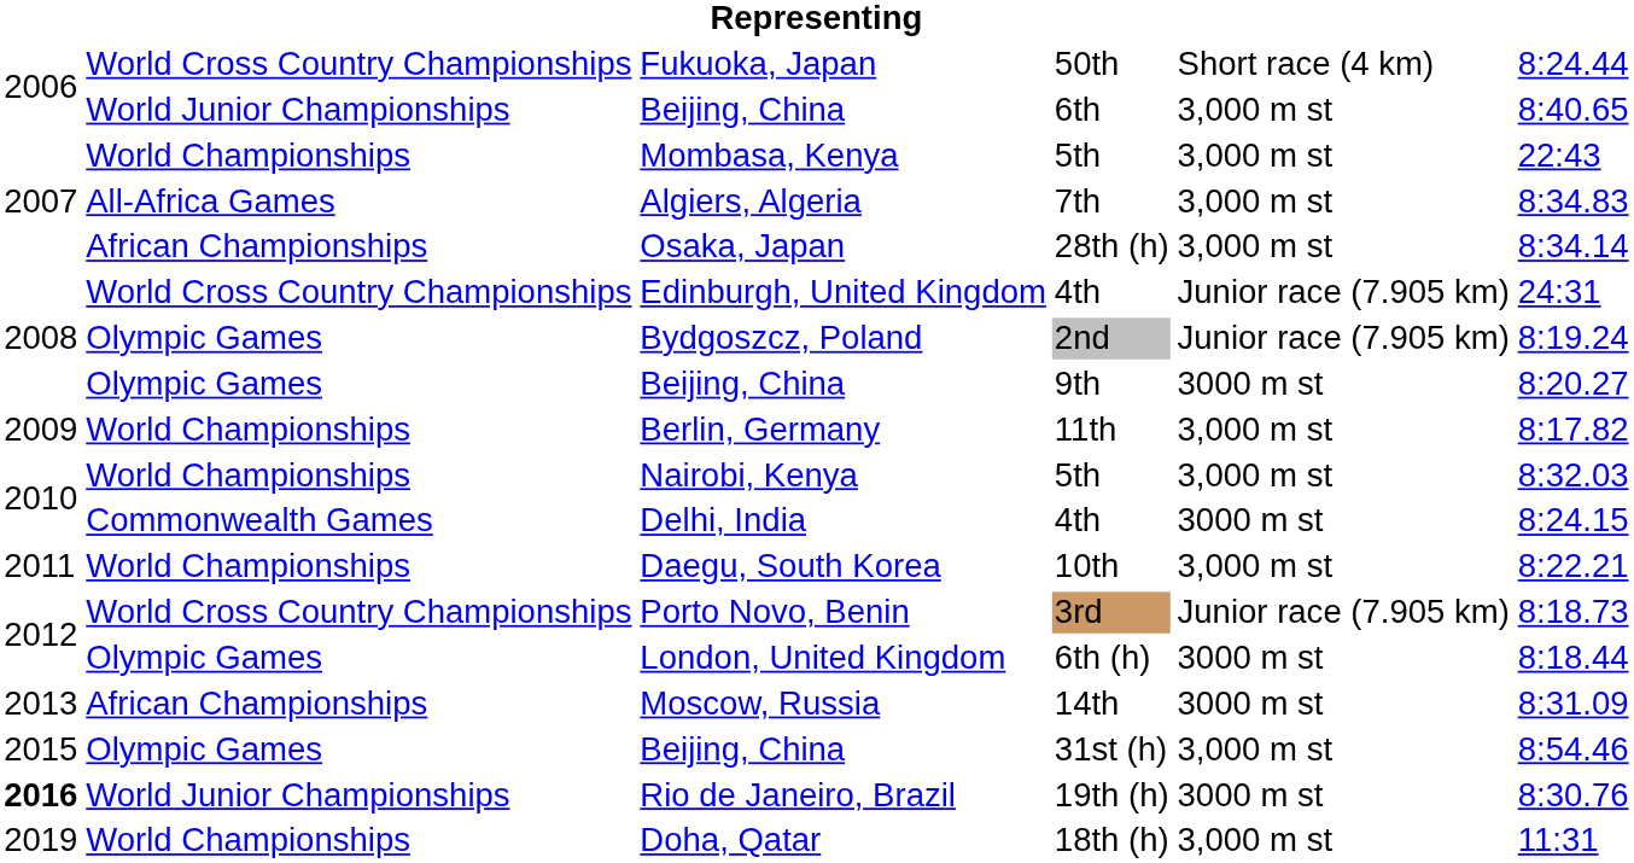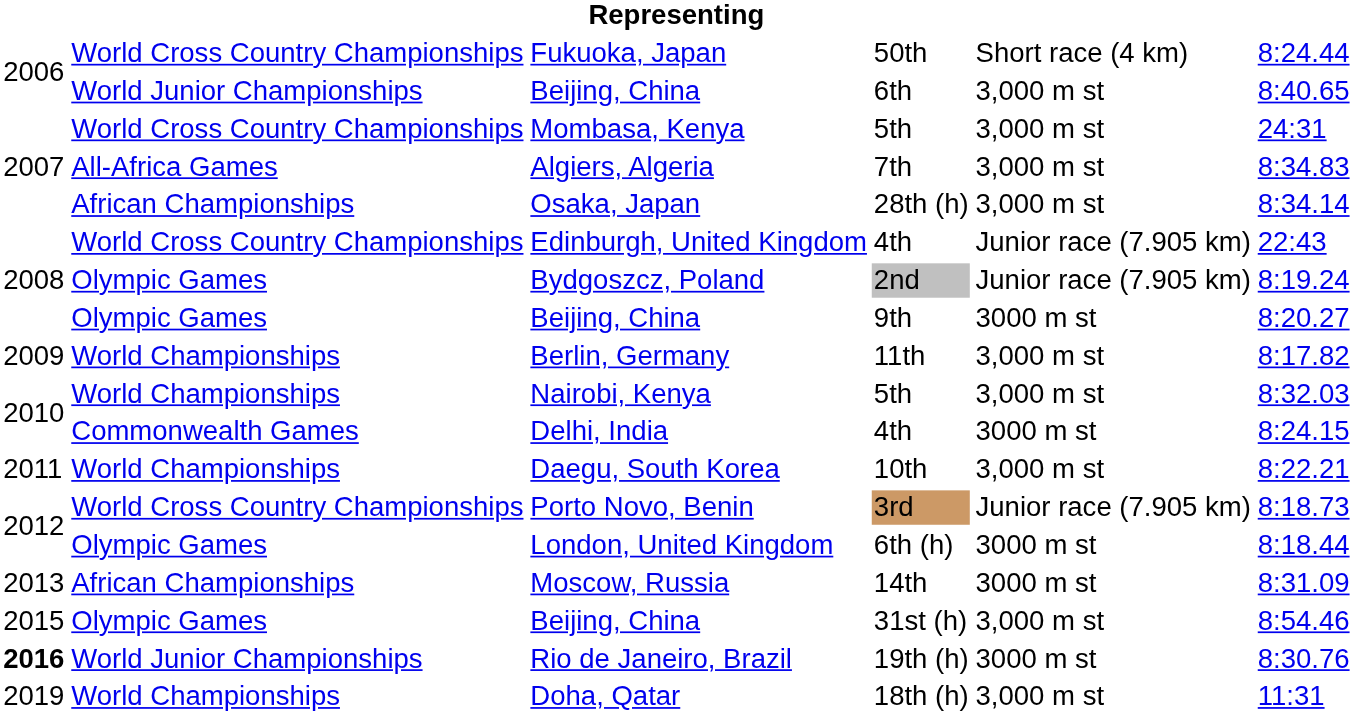 <table>
 <tr>
 <th colspan="6">Representing </th>
 </tr>
 <tr>
 <td rowspan=2>2006</td>
 <td><a href='#'>World Cross Country Championships</a></td>
 <td><a href='#'>Fukuoka, Japan</a></td>
 <td>50th</td>
 <td>Short race (4 km)</td>
 <td><a href='#'>8:24.44</a></td>
 </tr>
 <tr>
 <td><a href='#'>World Junior Championships</a></td>
 <td><a href='#'>Beijing, China</a></td>
 <td>6th</td>
 <td>3,000 m st</td>
 <td><a href='#'>8:40.65</a></td>
 </tr>
 <tr>
 <td rowspan=3>2007</td>
-<td><a href='#'>World Championships</a></td>
+<td><a href='#'>World Cross Country Championships</a></td>
 <td><a href='#'>Mombasa, Kenya</a></td>
 <td>5th</td>
 <td>3,000 m st</td>
-<td><a href='#'>22:43</a></td>
+<td><a href='#'>24:31</a></td>
 </tr>
 <tr>
 <td><a href='#'>All-Africa Games</a></td>
 <td><a href='#'>Algiers, Algeria</a></td>
 <td>7th</td>
 <td>3,000 m st</td>
 <td><a href='#'>8:34.83</a></td>
 </tr>
 <tr>
 <td><a href='#'>African Championships</a></td>
 <td><a href='#'>Osaka, Japan</a></td>
 <td>28th (h)</td>
 <td>3,000 m st</td>
 <td><a href='#'>8:34.14</a></td>
 </tr>
 <tr>
 <td rowspan=3>2008</td>
 <td><a href='#'>World Cross Country Championships</a></td>
 <td><a href='#'>Edinburgh, United Kingdom</a></td>
 <td>4th</td>
 <td>Junior race (7.905 km)</td>
-<td><a href='#'>24:31</a></td>
+<td><a href='#'>22:43</a></td>
 </tr>
 <tr>
 <td><a href='#'>Olympic Games</a></td>
 <td><a href='#'>Bydgoszcz, Poland</a></td>
 <td bgcolor=silver>2nd</td>
 <td>Junior race (7.905 km)</td>
 <td><a href='#'>8:19.24</a></td>
 </tr>
 <tr>
 <td><a href='#'>Olympic Games</a></td>
 <td><a href='#'>Beijing, China</a></td>
 <td>9th</td>
 <td>3000 m st</td>
 <td><a href='#'>8:20.27</a></td>
 </tr>
 <tr>
 <td>2009</td>
 <td><a href='#'>World Championships</a></td>
 <td><a href='#'>Berlin, Germany</a></td>
 <td>11th</td>
 <td>3,000 m st</td>
 <td><a href='#'>8:17.82</a></td>
 </tr>
 <tr>
 <td rowspan=2>2010</td>
 <td><a href='#'>World Championships</a></td>
 <td><a href='#'>Nairobi, Kenya</a></td>
 <td>5th</td>
 <td>3,000 m st</td>
 <td><a href='#'>8:32.03</a></td>
 </tr>
 <tr>
 <td><a href='#'>Commonwealth Games</a></td>
 <td><a href='#'>Delhi, India</a></td>
 <td>4th</td>
 <td>3000 m st</td>
 <td><a href='#'>8:24.15</a></td>
 </tr>
 <tr>
 <td>2011</td>
 <td><a href='#'>World Championships</a></td>
 <td><a href='#'>Daegu, South Korea</a></td>
 <td>10th</td>
 <td>3,000 m st</td>
 <td><a href='#'>8:22.21</a></td>
 </tr>
 <tr>
 <td rowspan=2>2012</td>
 <td><a href='#'>World Cross Country Championships</a></td>
 <td><a href='#'>Porto Novo, Benin</a></td>
 <td bgcolor=cc9966>3rd</td>
 <td>Junior race (7.905 km)</td>
 <td><a href='#'>8:18.73</a></td>
 </tr>
 <tr>
 <td><a href='#'>Olympic Games</a></td>
 <td><a href='#'>London, United Kingdom</a></td>
 <td>6th (h)</td>
 <td>3000 m st</td>
 <td><a href='#'>8:18.44</a></td>
 </tr>
 <tr>
 <td>2013</td>
 <td><a href='#'>African Championships</a></td>
 <td><a href='#'>Moscow, Russia</a></td>
 <td>14th</td>
 <td>3000 m st</td>
 <td><a href='#'>8:31.09</a></td>
 </tr>
 <tr>
 <td>2015</td>
 <td><a href='#'>Olympic Games</a></td>
 <td><a href='#'>Beijing, China</a></td>
 <td>31st (h)</td>
 <td>3,000 m st</td>
 <td><a href='#'>8:54.46</a></td>
 </tr>
 <tr>
 <td><strong>2016</strong></td>
 <td><a href='#'>World Junior Championships</a></td>
 <td><a href='#'>Rio de Janeiro, Brazil</a></td>
 <td>19th (h)</td>
 <td>3000 m st</td>
 <td><a href='#'>8:30.76</a></td>
 </tr>
 <tr>
 <td>2019</td>
 <td><a href='#'>World Championships</a></td>
 <td><a href='#'>Doha, Qatar</a></td>
 <td>18th (h)</td>
 <td>3,000 m st</td>
 <td><a href='#'>11:31</a></td>
 </tr>
 </table>
